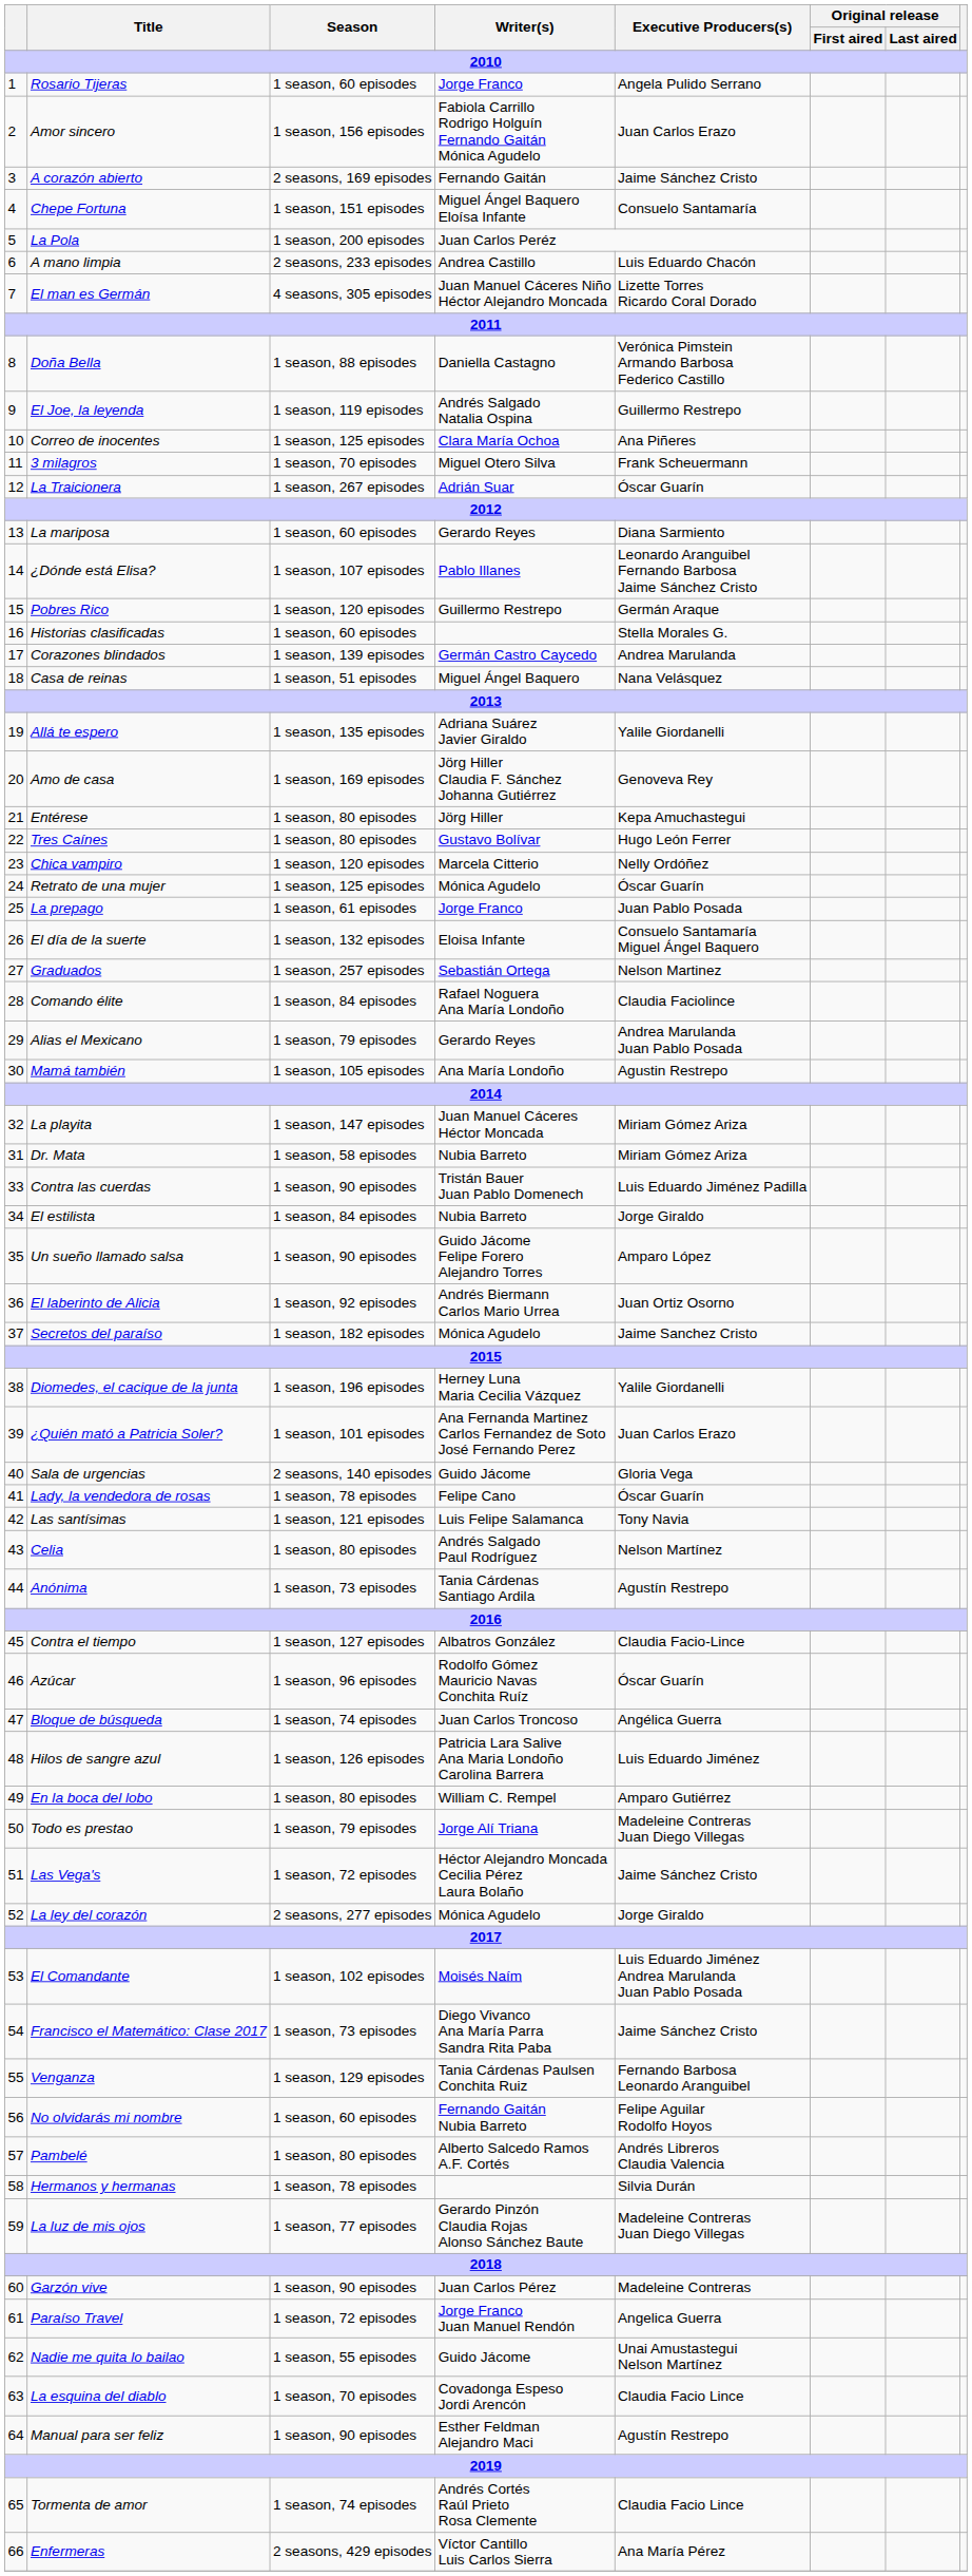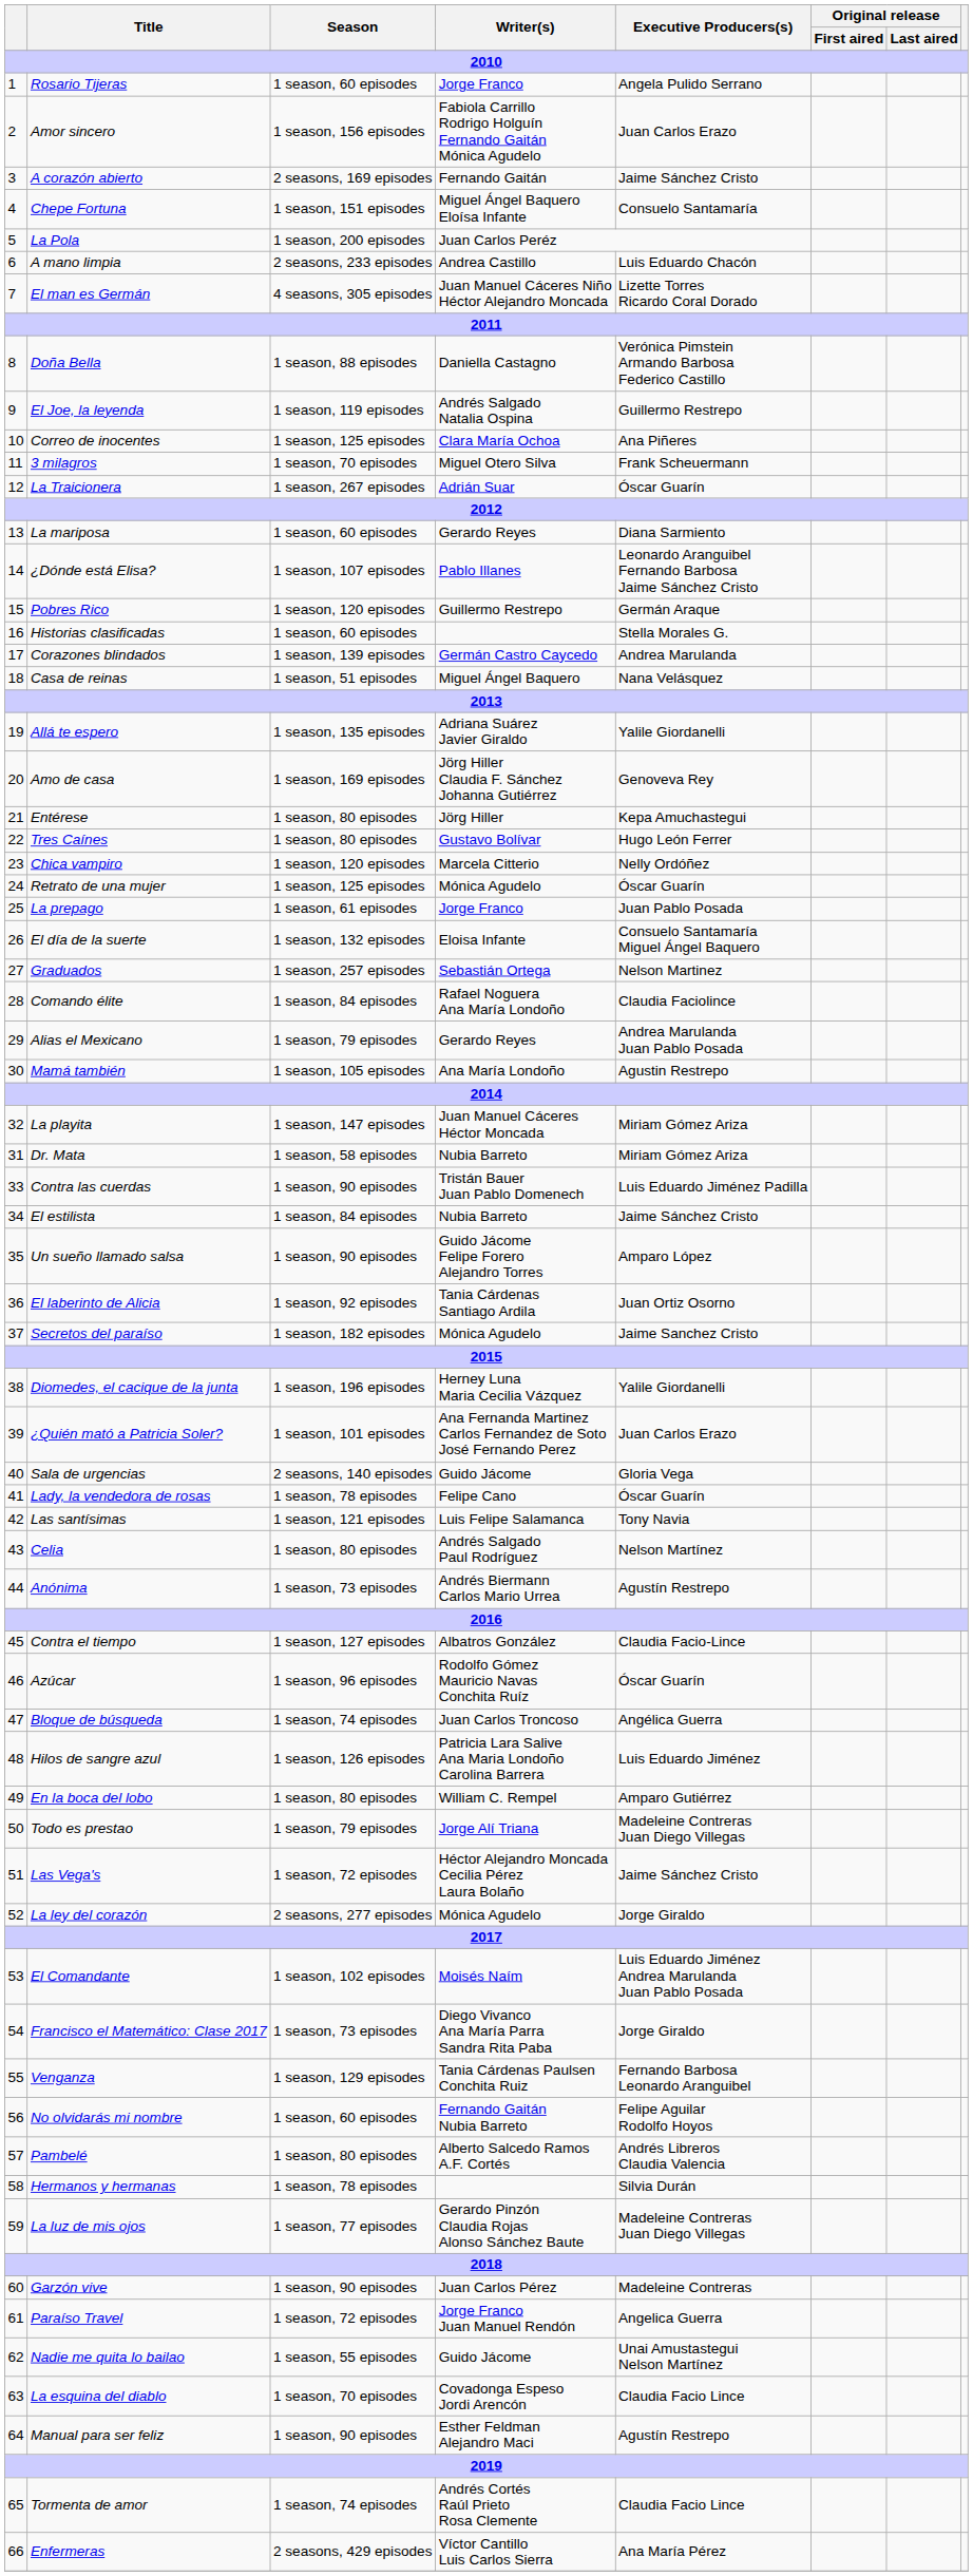 <table class="wikitable sortable">
 <tr>
 <th rowspan="2"></th>
 <th rowspan="2">Title</th>
 <th rowspan="2">Season</th>
 <th rowspan="2">Writer(s)</th>
 <th rowspan="2">Executive Producers(s)</th>
 <th colspan="2">Original release</th>
 <th rowspan="2"></th>
 </tr>
 <tr>
 <th>First aired</th>
 <th>Last aired</th>
 </tr>
 <tr>
 <th colspan=10 style="background:#ccccff;"><a href='#'>2010</a></th>
 </tr>
 <tr>
 <td>1</td>
 <td><em><a href='#'>Rosario Tijeras</a></em></td>
 <td>1 season, 60 episodes</td>
 <td><a href='#'>Jorge Franco</a></td>
 <td>Angela Pulido Serrano</td>
 <td></td>
 <td></td>
 <td></td>
 </tr>
 <tr>
 <td>2</td>
 <td><em>Amor sincero</em></td>
 <td>1 season, 156 episodes</td>
 <td>Fabiola Carrillo<br>Rodrigo Holguín<br><a href='#'>Fernando Gaitán</a><br>Mónica Agudelo</td>
 <td>Juan Carlos Erazo</td>
 <td></td>
 <td></td>
 <td></td>
 </tr>
 <tr>
 <td>3</td>
 <td><em><a href='#'>A corazón abierto</a></em></td>
 <td>2 seasons, 169 episodes</td>
 <td>Fernando Gaitán</td>
 <td>Jaime Sánchez Cristo</td>
 <td></td>
 <td></td>
 <td></td>
 </tr>
 <tr>
 <td>4</td>
 <td><em><a href='#'>Chepe Fortuna</a></em></td>
 <td>1 season, 151 episodes</td>
 <td>Miguel Ángel Baquero<br>Eloísa Infante</td>
 <td>Consuelo Santamaría</td>
 <td></td>
 <td></td>
 <td></td>
 </tr>
 <tr>
 <td>5</td>
 <td><em><a href='#'>La Pola</a></em></td>
 <td>1 season, 200 episodes</td>
 <td colspan="2">Juan Carlos Peréz</td>
 <td></td>
 <td></td>
 <td></td>
 </tr>
 <tr>
 <td>6</td>
 <td><em>A mano limpia</em></td>
 <td>2 seasons, 233 episodes</td>
 <td>Andrea Castillo</td>
 <td>Luis Eduardo Chacón</td>
 <td></td>
 <td></td>
 <td></td>
 </tr>
 <tr>
 <td>7</td>
 <td><em><a href='#'>El man es Germán</a></em></td>
 <td>4 seasons, 305 episodes</td>
 <td>Juan Manuel Cáceres Niño<br>Héctor Alejandro Moncada</td>
 <td>Lizette Torres<br>Ricardo Coral Dorado</td>
 <td></td>
 <td></td>
 <td></td>
 </tr>
 <tr>
 <th colspan=10 style="background:#ccccff;"><a href='#'>2011</a></th>
 </tr>
 <tr>
 <td>8</td>
 <td><em><a href='#'>Doña Bella</a></em></td>
 <td>1 season, 88 episodes</td>
 <td>Daniella Castagno</td>
 <td>Verónica Pimstein<br>Armando Barbosa<br>Federico Castillo</td>
 <td></td>
 <td></td>
 <td></td>
 </tr>
 <tr>
 <td>9</td>
 <td><em><a href='#'>El Joe, la leyenda</a></em></td>
 <td>1 season, 119 episodes</td>
 <td>Andrés Salgado<br>Natalia Ospina</td>
 <td>Guillermo Restrepo</td>
 <td></td>
 <td></td>
 <td></td>
 </tr>
 <tr>
 <td>10</td>
 <td><em>Correo de inocentes</em></td>
 <td>1 season, 125 episodes</td>
 <td><a href='#'>Clara María Ochoa</a></td>
 <td>Ana Piñeres</td>
 <td></td>
 <td></td>
 <td></td>
 </tr>
 <tr>
 <td>11</td>
 <td><em><a href='#'>3 milagros</a></em></td>
 <td>1 season, 70 episodes</td>
 <td>Miguel Otero Silva</td>
 <td>Frank Scheuermann</td>
 <td></td>
 <td></td>
 <td></td>
 </tr>
 <tr>
 <td>12</td>
 <td><em><a href='#'>La Traicionera</a></em></td>
 <td>1 season, 267 episodes</td>
 <td><a href='#'>Adrián Suar</a></td>
 <td>Óscar Guarín</td>
 <td></td>
 <td></td>
 <td></td>
 </tr>
 <tr>
 <th colspan=10 style="background:#ccccff;"><a href='#'>2012</a></th>
 </tr>
 <tr>
 <td>13</td>
 <td><em>La mariposa</em></td>
 <td>1 season, 60 episodes</td>
 <td>Gerardo Reyes</td>
 <td>Diana Sarmiento</td>
 <td></td>
 <td></td>
 <td></td>
 </tr>
 <tr>
 <td>14</td>
 <td><em>¿Dónde está Elisa?</em></td>
 <td>1 season, 107 episodes</td>
 <td><a href='#'>Pablo Illanes</a></td>
 <td>Leonardo Aranguibel<br>Fernando Barbosa<br>Jaime Sánchez Cristo</td>
 <td></td>
 <td></td>
 <td></td>
 </tr>
 <tr>
 <td>15</td>
 <td><em><a href='#'>Pobres Rico</a></em></td>
 <td>1 season, 120 episodes</td>
 <td>Guillermo Restrepo</td>
 <td>Germán Araque</td>
 <td></td>
 <td></td>
 <td></td>
 </tr>
 <tr>
 <td>16</td>
 <td><em>Historias clasificadas</em></td>
 <td>1 season, 60 episodes</td>
 <td></td>
 <td>Stella Morales G.</td>
 <td></td>
 <td></td>
 <td></td>
 </tr>
 <tr>
 <td>17</td>
 <td><em>Corazones blindados</em></td>
 <td>1 season, 139 episodes</td>
 <td><a href='#'>Germán Castro Caycedo</a></td>
 <td>Andrea Marulanda</td>
 <td></td>
 <td></td>
 <td></td>
 </tr>
 <tr>
 <td>18</td>
 <td><em>Casa de reinas</em></td>
 <td>1 season, 51 episodes</td>
 <td>Miguel Ángel Baquero</td>
 <td>Nana Velásquez</td>
 <td></td>
 <td></td>
 <td></td>
 </tr>
 <tr>
 <th colspan=10 style="background:#ccccff;"><a href='#'>2013</a></th>
 </tr>
 <tr>
 <td>19</td>
 <td><em><a href='#'>Allá te espero</a></em></td>
 <td>1 season, 135 episodes</td>
 <td>Adriana Suárez<br>Javier Giraldo</td>
 <td>Yalile Giordanelli</td>
 <td></td>
 <td></td>
 <td></td>
 </tr>
 <tr>
 <td>20</td>
 <td><em>Amo de casa</em></td>
 <td>1 season, 169 episodes</td>
 <td>Jörg Hiller<br>Claudia F. Sánchez<br>Johanna Gutiérrez</td>
 <td>Genoveva Rey</td>
 <td></td>
 <td></td>
 <td></td>
 </tr>
 <tr>
 <td>21</td>
 <td><em>Entérese</em></td>
 <td>1 season, 80 episodes</td>
 <td>Jörg Hiller</td>
 <td>Kepa Amuchastegui</td>
 <td></td>
 <td></td>
 <td></td>
 </tr>
 <tr>
 <td>22</td>
 <td><em><a href='#'>Tres Caínes</a></em></td>
 <td>1 season, 80 episodes</td>
 <td><a href='#'>Gustavo Bolívar</a></td>
 <td>Hugo León Ferrer</td>
 <td></td>
 <td></td>
 <td></td>
 </tr>
 <tr>
 <td>23</td>
 <td><em><a href='#'>Chica vampiro</a></em></td>
 <td>1 season, 120 episodes</td>
 <td>Marcela Citterio</td>
 <td>Nelly Ordóñez</td>
 <td></td>
 <td></td>
 <td></td>
 </tr>
 <tr>
 <td>24</td>
 <td><em>Retrato de una mujer</em></td>
 <td>1 season, 125 episodes</td>
 <td>Mónica Agudelo</td>
 <td>Óscar Guarín</td>
 <td></td>
 <td></td>
 <td></td>
 </tr>
 <tr>
 <td>25</td>
 <td><em><a href='#'>La prepago</a></em></td>
 <td>1 season, 61 episodes</td>
 <td><a href='#'>Jorge Franco</a></td>
 <td>Juan Pablo Posada</td>
 <td></td>
 <td></td>
 <td></td>
 </tr>
 <tr>
 <td>26</td>
 <td><em>El día de la suerte</em></td>
 <td>1 season, 132 episodes</td>
 <td>Eloisa Infante</td>
 <td>Consuelo Santamaría<br>Miguel Ángel Baquero</td>
 <td></td>
 <td></td>
 <td></td>
 </tr>
 <tr>
 <td>27</td>
 <td><em><a href='#'>Graduados</a></em></td>
 <td>1 season, 257 episodes</td>
 <td><a href='#'>Sebastián Ortega</a></td>
 <td>Nelson Martinez</td>
 <td></td>
 <td></td>
 <td></td>
 </tr>
 <tr>
 <td>28</td>
 <td><em>Comando élite</em></td>
 <td>1 season, 84 episodes</td>
 <td>Rafael Noguera<br>Ana María Londoño</td>
 <td>Claudia Faciolince</td>
 <td></td>
 <td></td>
 <td></td>
 </tr>
 <tr>
 <td>29</td>
 <td><em>Alias el Mexicano</em></td>
 <td>1 season, 79 episodes</td>
 <td>Gerardo Reyes</td>
 <td>Andrea Marulanda<br>Juan Pablo Posada</td>
 <td></td>
 <td></td>
 <td></td>
 </tr>
 <tr>
 <td>30</td>
 <td><em><a href='#'>Mamá también</a></em></td>
 <td>1 season, 105 episodes</td>
 <td>Ana María Londoño</td>
 <td>Agustin Restrepo</td>
 <td></td>
 <td></td>
 <td></td>
 </tr>
 <tr>
 <th colspan=10 style="background:#ccccff;"><a href='#'>2014</a></th>
 </tr>
 <tr>
 <td>32</td>
 <td><em>La playita</em></td>
 <td>1 season, 147 episodes</td>
 <td>Juan Manuel Cáceres<br>Héctor Moncada</td>
 <td>Miriam Gómez Ariza</td>
 <td></td>
 <td></td>
 <td></td>
 </tr>
 <tr>
 <td>31</td>
 <td><em>Dr. Mata</em></td>
 <td>1 season, 58 episodes</td>
 <td>Nubia Barreto</td>
 <td>Miriam Gómez Ariza</td>
 <td></td>
 <td></td>
 <td></td>
 </tr>
 <tr>
 <td>33</td>
 <td><em>Contra las cuerdas</em></td>
 <td>1 season, 90 episodes</td>
 <td>Tristán Bauer<br>Juan Pablo Domenech</td>
 <td>Luis Eduardo Jiménez Padilla</td>
 <td></td>
 <td></td>
 <td></td>
 </tr>
 <tr>
 <td>34</td>
 <td><em>El estilista</em></td>
 <td>1 season, 84 episodes</td>
 <td>Nubia Barreto</td>
-<td>Jorge Giraldo</td>
+<td>Jaime Sánchez Cristo</td>
 <td></td>
 <td></td>
 <td></td>
 </tr>
 <tr>
 <td>35</td>
 <td><em>Un sueño llamado salsa</em></td>
 <td>1 season, 90 episodes</td>
 <td>Guido Jácome<br>Felipe Forero<br>Alejandro Torres</td>
 <td>Amparo López</td>
 <td></td>
 <td></td>
 <td></td>
 </tr>
 <tr>
 <td>36</td>
 <td><em><a href='#'>El laberinto de Alicia</a></em></td>
 <td>1 season, 92 episodes</td>
-<td>Andrés Biermann<br>Carlos Mario Urrea</td>
+<td>Tania Cárdenas<br>Santiago Ardila</td>
 <td>Juan Ortiz Osorno</td>
 <td></td>
 <td></td>
 <td></td>
 </tr>
 <tr>
 <td>37</td>
 <td><em><a href='#'>Secretos del paraíso</a></em></td>
 <td>1 season, 182 episodes</td>
 <td>Mónica Agudelo</td>
 <td>Jaime Sanchez Cristo</td>
 <td></td>
 <td></td>
 <td></td>
 </tr>
 <tr>
 <th colspan=10 style="background:#ccccff;"><a href='#'>2015</a></th>
 </tr>
 <tr>
 <td>38</td>
 <td><em><a href='#'>Diomedes, el cacique de la junta</a></em></td>
 <td>1 season, 196 episodes</td>
 <td>Herney Luna<br>Maria Cecilia Vázquez</td>
 <td>Yalile Giordanelli</td>
 <td></td>
 <td></td>
 <td></td>
 </tr>
 <tr>
 <td>39</td>
 <td><em><a href='#'>¿Quién mató a Patricia Soler?</a></em></td>
 <td>1 season, 101 episodes</td>
 <td>Ana Fernanda Martinez<br>Carlos Fernandez de Soto<br>José Fernando Perez</td>
 <td>Juan Carlos Erazo</td>
 <td></td>
 <td></td>
 <td></td>
 </tr>
 <tr>
 <td>40</td>
 <td><em>Sala de urgencias</em></td>
 <td>2 seasons, 140 episodes</td>
 <td>Guido Jácome</td>
 <td>Gloria Vega</td>
 <td></td>
 <td></td>
 <td></td>
 </tr>
 <tr>
 <td>41</td>
 <td><em><a href='#'>Lady, la vendedora de rosas</a></em></td>
 <td>1 season, 78 episodes</td>
 <td>Felipe Cano</td>
 <td>Óscar Guarín</td>
 <td></td>
 <td></td>
 <td></td>
 </tr>
 <tr>
 <td>42</td>
 <td><em>Las santísimas</em></td>
 <td>1 season, 121 episodes</td>
 <td>Luis Felipe Salamanca</td>
 <td>Tony Navia</td>
 <td></td>
 <td></td>
 <td></td>
 </tr>
 <tr>
 <td>43</td>
 <td><em><a href='#'>Celia</a></em></td>
 <td>1 season, 80 episodes</td>
 <td>Andrés Salgado<br>Paul Rodríguez</td>
 <td>Nelson Martínez</td>
 <td></td>
 <td></td>
 <td></td>
 </tr>
 <tr>
 <td>44</td>
 <td><em><a href='#'>Anónima</a></em></td>
 <td>1 season, 73 episodes</td>
-<td>Tania Cárdenas<br>Santiago Ardila</td>
+<td>Andrés Biermann<br>Carlos Mario Urrea</td>
 <td>Agustín Restrepo</td>
 <td></td>
 <td></td>
 <td></td>
 </tr>
 <tr>
 <th colspan=10 style="background:#ccccff;"><a href='#'>2016</a></th>
 </tr>
 <tr>
 <td>45</td>
 <td><em>Contra el tiempo</em></td>
 <td>1 season, 127 episodes</td>
 <td>Albatros González</td>
 <td>Claudia Facio-Lince</td>
 <td></td>
 <td></td>
 <td></td>
 </tr>
 <tr>
 <td>46</td>
 <td><em>Azúcar</em></td>
 <td>1 season, 96 episodes</td>
 <td>Rodolfo Gómez<br>Mauricio Navas<br>Conchita Ruíz</td>
 <td>Óscar Guarín</td>
 <td></td>
 <td></td>
 <td></td>
 </tr>
 <tr>
 <td>47</td>
 <td><em><a href='#'>Bloque de búsqueda</a></em></td>
 <td>1 season, 74 episodes</td>
 <td>Juan Carlos Troncoso</td>
 <td>Angélica Guerra</td>
 <td></td>
 <td></td>
 <td></td>
 </tr>
 <tr>
 <td>48</td>
 <td><em>Hilos de sangre azul</em></td>
 <td>1 season, 126 episodes</td>
 <td>Patricia Lara Salive<br>Ana Maria Londoño<br>Carolina Barrera</td>
 <td>Luis Eduardo Jiménez</td>
 <td></td>
 <td></td>
 <td></td>
 </tr>
 <tr>
 <td>49</td>
 <td><em><a href='#'>En la boca del lobo</a></em></td>
 <td>1 season, 80 episodes</td>
 <td>William C. Rempel</td>
 <td>Amparo Gutiérrez</td>
 <td></td>
 <td></td>
 <td></td>
 </tr>
 <tr>
 <td>50</td>
 <td><em>Todo es prestao</em></td>
 <td>1 season, 79 episodes</td>
 <td><a href='#'>Jorge Alí Triana</a></td>
 <td>Madeleine Contreras<br>Juan Diego Villegas</td>
 <td></td>
 <td></td>
 <td></td>
 </tr>
 <tr>
 <td>51</td>
 <td><em><a href='#'>Las Vega's</a></em></td>
 <td>1 season, 72 episodes</td>
 <td>Héctor Alejandro Moncada<br>Cecilia Pérez<br>Laura Bolaño</td>
 <td>Jaime Sánchez Cristo</td>
 <td></td>
 <td></td>
 <td></td>
 </tr>
 <tr>
 <td>52</td>
 <td><em><a href='#'>La ley del corazón</a></em></td>
 <td>2 seasons, 277 episodes</td>
 <td>Mónica Agudelo</td>
 <td>Jorge Giraldo</td>
 <td></td>
 <td></td>
 <td></td>
 </tr>
 <tr>
 <th colspan=10 style="background:#ccccff;"><a href='#'>2017</a></th>
 </tr>
 <tr>
 <td>53</td>
 <td><em><a href='#'>El Comandante</a></em></td>
 <td>1 season, 102 episodes</td>
 <td><a href='#'>Moisés Naím</a></td>
 <td>Luis Eduardo Jiménez<br>Andrea Marulanda<br>Juan Pablo Posada</td>
 <td></td>
 <td></td>
 <td></td>
 </tr>
 <tr>
 <td>54</td>
 <td><em><a href='#'>Francisco el Matemático: Clase 2017</a></em></td>
 <td>1 season, 73 episodes</td>
 <td>Diego Vivanco<br>Ana María Parra<br>Sandra Rita Paba</td>
-<td>Jaime Sánchez Cristo</td>
+<td>Jorge Giraldo</td>
 <td></td>
 <td></td>
 <td></td>
 </tr>
 <tr>
 <td>55</td>
 <td><em><a href='#'>Venganza</a></em></td>
 <td>1 season, 129 episodes</td>
 <td>Tania Cárdenas Paulsen<br>Conchita Ruiz</td>
 <td>Fernando Barbosa<br>Leonardo Aranguibel</td>
 <td></td>
 <td></td>
 <td></td>
 </tr>
 <tr>
 <td>56</td>
 <td><em><a href='#'>No olvidarás mi nombre</a></em></td>
 <td>1 season, 60 episodes</td>
 <td><a href='#'>Fernando Gaitán</a><br>Nubia Barreto</td>
 <td>Felipe Aguilar<br>Rodolfo Hoyos</td>
 <td></td>
 <td></td>
 <td></td>
 </tr>
 <tr>
 <td>57</td>
 <td><em><a href='#'>Pambelé</a></em></td>
 <td>1 season, 80 episodes</td>
 <td>Alberto Salcedo Ramos<br>A.F. Cortés</td>
 <td>Andrés Libreros<br>Claudia Valencia</td>
 <td></td>
 <td></td>
 <td></td>
 </tr>
 <tr>
 <td>58</td>
 <td><em><a href='#'>Hermanos y hermanas</a></em></td>
 <td>1 season, 78 episodes</td>
 <td></td>
 <td>Silvia Durán</td>
 <td></td>
 <td></td>
 <td></td>
 </tr>
 <tr>
 <td>59</td>
 <td><em><a href='#'>La luz de mis ojos</a></em></td>
 <td>1 season, 77 episodes</td>
 <td>Gerardo Pinzón<br>Claudia Rojas<br>Alonso Sánchez Baute</td>
 <td>Madeleine Contreras<br>Juan Diego Villegas</td>
 <td></td>
 <td></td>
 <td></td>
 </tr>
 <tr>
 <th colspan=10 style="background:#ccccff;"><a href='#'>2018</a></th>
 </tr>
 <tr>
 <td>60</td>
 <td><em><a href='#'>Garzón vive</a></em></td>
 <td>1 season, 90 episodes</td>
 <td>Juan Carlos Pérez</td>
 <td>Madeleine Contreras</td>
 <td></td>
 <td></td>
 <td></td>
 </tr>
 <tr>
 <td>61</td>
 <td><em><a href='#'>Paraíso Travel</a></em></td>
 <td>1 season, 72 episodes</td>
 <td><a href='#'>Jorge Franco</a><br>Juan Manuel Rendón</td>
 <td>Angelica Guerra</td>
 <td></td>
 <td></td>
 <td></td>
 </tr>
 <tr>
 <td>62</td>
 <td><em><a href='#'>Nadie me quita lo bailao</a></em></td>
 <td>1 season, 55 episodes</td>
 <td>Guido Jácome</td>
 <td>Unai Amustastegui<br>Nelson Martínez</td>
 <td></td>
 <td></td>
 <td></td>
 </tr>
 <tr>
 <td>63</td>
 <td><em><a href='#'>La esquina del diablo</a></em></td>
 <td>1 season, 70 episodes</td>
 <td>Covadonga Espeso<br>Jordi Arencón</td>
 <td>Claudia Facio Lince</td>
 <td></td>
 <td></td>
 <td></td>
 </tr>
 <tr>
 <td>64</td>
 <td><em>Manual para ser feliz</em></td>
 <td>1 season, 90 episodes</td>
 <td>Esther Feldman<br>Alejandro Maci</td>
 <td>Agustín Restrepo</td>
 <td></td>
 <td></td>
 <td></td>
 </tr>
 <tr>
 <th colspan=10 style="background:#ccccff;"><a href='#'>2019</a></th>
 </tr>
 <tr>
 <td>65</td>
 <td><em>Tormenta de amor</em></td>
 <td>1 season, 74 episodes</td>
 <td>Andrés Cortés<br>Raúl Prieto<br>Rosa Clemente</td>
 <td>Claudia Facio Lince</td>
 <td></td>
 <td></td>
 <td></td>
 </tr>
 <tr>
 <td>66</td>
 <td><em><a href='#'>Enfermeras</a></em></td>
 <td>2 seasons, 429 episodes</td>
 <td>Víctor Cantillo<br>Luis Carlos Sierra</td>
 <td>Ana María Pérez</td>
 <td></td>
 <td></td>
 <td></td>
 </tr>
 <tr>
 </tr>
 </table>
